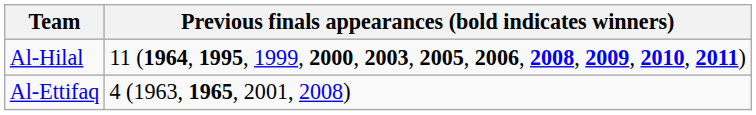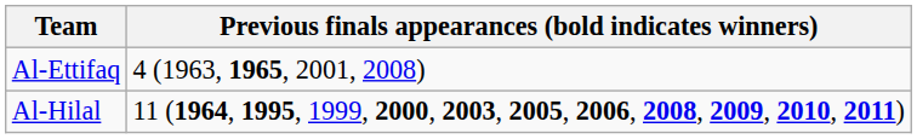 <table class="wikitable">
 <tr>
 <th>Team</th>
 <th>Previous finals appearances (bold indicates winners)</th>
 </tr>
 <tr>
+<td><a href='#'>Al-Ettifaq</a></td>
+<td>4 (1963, <strong>1965</strong>, 2001, <a href='#'>2008</a>)</td>
+</tr>
+<tr>
 <td><a href='#'>Al-Hilal</a></td>
 <td>11 (<strong>1964</strong>, <strong>1995</strong>, <a href='#'>1999</a>, <strong>2000</strong>, <strong>2003</strong>, <strong>2005</strong>, <strong>2006</strong>, <strong><a href='#'>2008</a></strong>, <strong><a href='#'>2009</a></strong>, <strong><a href='#'>2010</a></strong>, <strong><a href='#'>2011</a></strong>)</td>
 </tr>
-<tr>
-<td><a href='#'>Al-Ettifaq</a></td>
-<td>4 (1963, <strong>1965</strong>, 2001, <a href='#'>2008</a>)</td>
-</tr>
 </table>
